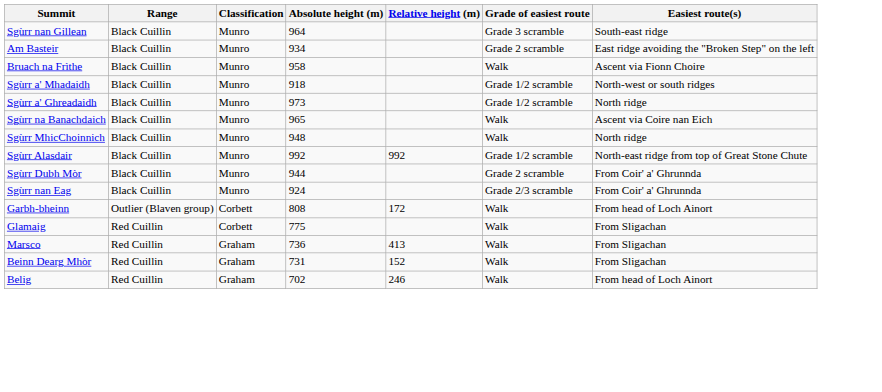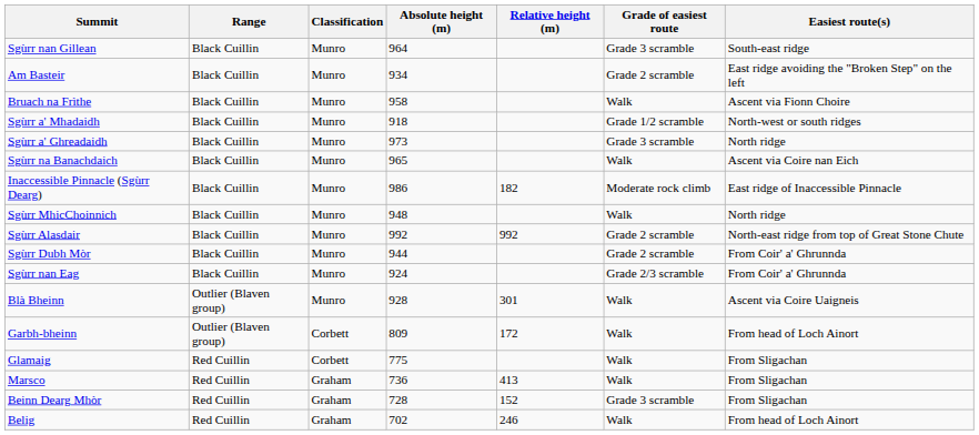 <table class="wikitable">
 <tr>
 <th>Summit</th>
 <th>Range</th>
 <th>Classification</th>
 <th>Absolute height (m)</th>
 <th><a href='#'>Relative height</a> (m)</th>
 <th>Grade of easiest route</th>
 <th>Easiest route(s)</th>
 </tr>
 <tr>
 <td><a href='#'>Sgùrr nan Gillean</a></td>
 <td>Black Cuillin</td>
 <td>Munro</td>
 <td>964</td>
 <td></td>
 <td>Grade 3 scramble</td>
 <td>South-east ridge</td>
 </tr>
 <tr>
 <td><a href='#'>Am Basteir</a></td>
 <td>Black Cuillin</td>
 <td>Munro</td>
 <td>934</td>
 <td></td>
 <td>Grade 2 scramble</td>
 <td>East ridge avoiding the "Broken Step" on the left</td>
 </tr>
 <tr>
 <td><a href='#'>Bruach na Frìthe</a></td>
 <td>Black Cuillin</td>
 <td>Munro</td>
 <td>958</td>
 <td></td>
 <td>Walk</td>
 <td>Ascent via Fionn Choire</td>
 </tr>
 <tr>
 <td><a href='#'>Sgùrr a' Mhadaidh</a></td>
 <td>Black Cuillin</td>
 <td>Munro</td>
 <td>918</td>
 <td></td>
 <td>Grade 1/2 scramble</td>
 <td>North-west or south ridges</td>
 </tr>
 <tr>
 <td><a href='#'>Sgùrr a' Ghreadaidh</a></td>
 <td>Black Cuillin</td>
 <td>Munro</td>
 <td>973</td>
 <td></td>
-<td>Grade 1/2 scramble</td>
+<td>Grade 3 scramble</td>
 <td>North ridge</td>
 </tr>
 <tr>
 <td><a href='#'>Sgùrr na Banachdaich</a></td>
 <td>Black Cuillin</td>
 <td>Munro</td>
 <td>965</td>
 <td></td>
 <td>Walk</td>
 <td>Ascent via Coire nan Eich</td>
+</tr>
+<tr>
+<td><a href='#'>Inaccessible Pinnacle</a> (<a href='#'>Sgùrr Dearg</a>)</td>
+<td>Black Cuillin</td>
+<td>Munro</td>
+<td>986</td>
+<td>182</td>
+<td>Moderate rock climb</td>
+<td>East ridge of Inaccessible Pinnacle</td>
 </tr>
 <tr>
 <td><a href='#'>Sgùrr MhicChoinnich</a></td>
 <td>Black Cuillin</td>
 <td>Munro</td>
 <td>948</td>
 <td></td>
 <td>Walk</td>
 <td>North ridge</td>
 </tr>
 <tr>
 <td><a href='#'>Sgùrr Alasdair</a></td>
 <td>Black Cuillin</td>
 <td>Munro</td>
 <td>992</td>
 <td>992</td>
-<td>Grade 1/2 scramble</td>
+<td>Grade 2 scramble</td>
 <td>North-east ridge from top of Great Stone Chute</td>
 </tr>
 <tr>
 <td><a href='#'>Sgùrr Dubh Mòr</a></td>
 <td>Black Cuillin</td>
 <td>Munro</td>
 <td>944</td>
 <td></td>
 <td>Grade 2 scramble</td>
 <td>From Coir' a' Ghrunnda</td>
 </tr>
 <tr>
 <td><a href='#'>Sgùrr nan Eag</a></td>
 <td>Black Cuillin</td>
 <td>Munro</td>
 <td>924</td>
 <td></td>
 <td>Grade 2/3 scramble</td>
 <td>From Coir' a' Ghrunnda</td>
 </tr>
 <tr>
+<td><a href='#'>Blà Bheinn</a></td>
+<td>Outlier (Blaven group)</td>
+<td>Munro</td>
+<td>928</td>
+<td>301</td>
+<td>Walk</td>
+<td>Ascent via Coire Uaigneis</td>
+</tr>
+<tr>
 <td><a href='#'>Garbh-bheinn</a></td>
 <td>Outlier (Blaven group)</td>
 <td>Corbett</td>
-<td>808</td>
+<td>809</td>
 <td>172</td>
 <td>Walk</td>
 <td>From head of Loch Ainort</td>
 </tr>
 <tr>
 <td><a href='#'>Glamaig</a></td>
 <td>Red Cuillin</td>
 <td>Corbett</td>
 <td>775</td>
 <td></td>
 <td>Walk</td>
 <td>From Sligachan</td>
 </tr>
 <tr>
 <td><a href='#'>Marsco</a></td>
 <td>Red Cuillin</td>
 <td>Graham</td>
 <td>736</td>
 <td>413</td>
 <td>Walk</td>
 <td>From Sligachan</td>
 </tr>
 <tr>
 <td><a href='#'>Beinn Dearg Mhòr</a></td>
 <td>Red Cuillin</td>
 <td>Graham</td>
-<td>731</td>
+<td>728</td>
 <td>152</td>
-<td>Walk</td>
+<td>Grade 3 scramble</td>
 <td>From Sligachan</td>
 </tr>
 <tr>
 <td><a href='#'>Belig</a></td>
 <td>Red Cuillin</td>
 <td>Graham</td>
 <td>702</td>
 <td>246</td>
 <td>Walk</td>
 <td>From head of Loch Ainort</td>
 </tr>
 </table>
